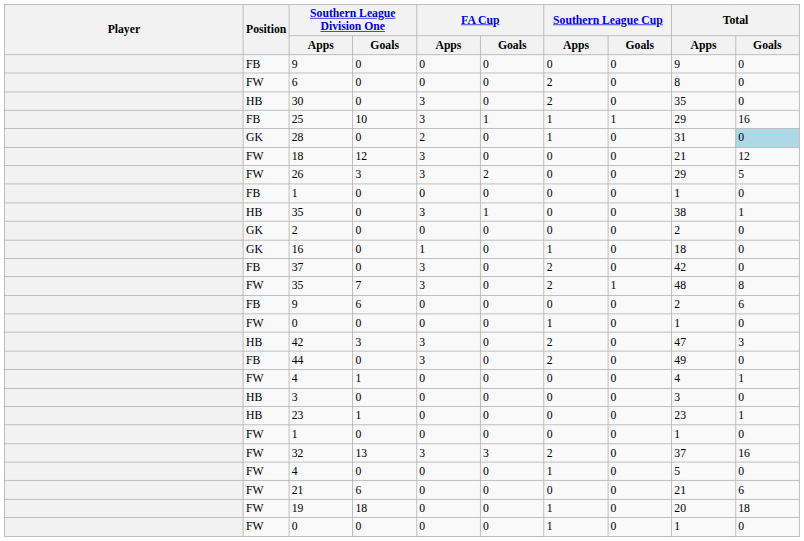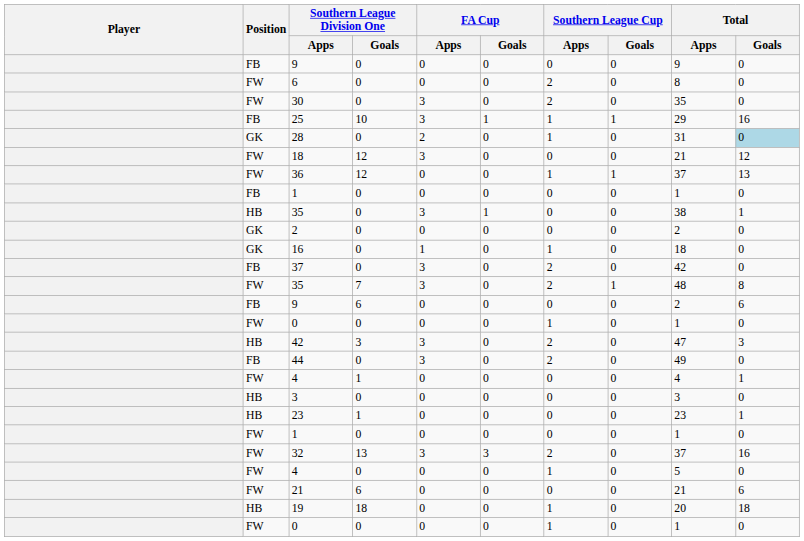 <table class="wikitable plainrowheaders sortable">
 <tr>
 <th rowspan=2 style="width:20em"scope=col>Player</th>
 <th rowspan=2>Position</th>
 <th colspan=2 style="width:10em"scope=col><a href='#'>Southern League<br>Division One</a></th>
 <th colspan=2 style="width:10em"scope=col><a href='#'>FA Cup</a></th>
 <th colspan=2 style="width:10em"scope=col><a href='#'>Southern League Cup</a></th>
 <th colspan=2 style="width:10em"scope=col>Total</th>
 </tr>
 <tr>
 <th style="width:5em">Apps</th>
 <th style="width:5em">Goals</th>
 <th style="width:5em">Apps</th>
 <th style="width:5em">Goals</th>
 <th style="width:5em">Apps</th>
 <th style="width:5em">Goals</th>
 <th style="width:5em">Apps</th>
 <th style="width:5em">Goals</th>
 </tr>
 <tr>
 <th scope=row></th>
 <td>FB</td>
 <td>9</td>
 <td>0</td>
 <td>0</td>
 <td>0</td>
 <td>0</td>
 <td>0</td>
 <td>9</td>
 <td>0</td>
 </tr>
 <tr>
 <th scope=row></th>
 <td>FW</td>
 <td>6</td>
 <td>0</td>
 <td>0</td>
 <td>0</td>
 <td>2</td>
 <td>0</td>
 <td>8</td>
 <td>0</td>
 </tr>
 <tr>
 <th scope=row></th>
-<td>HB</td>
+<td>FW</td>
 <td>30</td>
 <td>0</td>
 <td>3</td>
 <td>0</td>
 <td>2</td>
 <td>0</td>
 <td>35</td>
 <td>0</td>
 </tr>
 <tr>
 <th scope=row></th>
 <td>FB</td>
 <td>25</td>
 <td>10</td>
 <td>3</td>
 <td>1</td>
 <td>1</td>
 <td>1</td>
 <td>29</td>
 <td>16</td>
 </tr>
 <tr>
 <th scope=row></th>
 <td>GK</td>
 <td>28</td>
 <td>0</td>
 <td>2</td>
 <td>0</td>
 <td>1</td>
 <td>0</td>
 <td>31</td>
 <td style="background: lightblue;">0</td>
 </tr>
 <tr>
 <th scope=row></th>
 <td>FW</td>
 <td>18</td>
 <td>12</td>
 <td>3</td>
 <td>0</td>
 <td>0</td>
 <td>0</td>
 <td>21</td>
 <td>12</td>
 </tr>
 <tr>
 <th scope=row></th>
 <td>FW</td>
-<td>26</td>
-<td>3</td>
-<td>3</td>
-<td>2</td>
+<td>36</td>
+<td>12</td>
 <td>0</td>
 <td>0</td>
-<td>29</td>
-<td>5</td>
+<td>1</td>
+<td>1</td>
+<td>37</td>
+<td>13</td>
 </tr>
 <tr>
 <th scope=row></th>
 <td>FB</td>
 <td>1</td>
 <td>0</td>
 <td>0</td>
 <td>0</td>
 <td>0</td>
 <td>0</td>
 <td>1</td>
 <td>0</td>
 </tr>
 <tr>
 <th scope=row></th>
 <td>HB</td>
 <td>35</td>
 <td>0</td>
 <td>3</td>
 <td>1</td>
 <td>0</td>
 <td>0</td>
 <td>38</td>
 <td>1</td>
 </tr>
 <tr>
 <th scope=row></th>
 <td>GK</td>
 <td>2</td>
 <td>0</td>
 <td>0</td>
 <td>0</td>
 <td>0</td>
 <td>0</td>
 <td>2</td>
 <td>0</td>
 </tr>
 <tr>
 <th scope=row></th>
 <td>GK</td>
 <td>16</td>
 <td>0</td>
 <td>1</td>
 <td>0</td>
 <td>1</td>
 <td>0</td>
 <td>18</td>
 <td>0</td>
 </tr>
 <tr>
 <th scope=row></th>
 <td>FB</td>
 <td>37</td>
 <td>0</td>
 <td>3</td>
 <td>0</td>
 <td>2</td>
 <td>0</td>
 <td>42</td>
 <td>0</td>
 </tr>
 <tr>
 <th scope=row></th>
 <td>FW</td>
 <td>35</td>
 <td>7</td>
 <td>3</td>
 <td>0</td>
 <td>2</td>
 <td>1</td>
 <td>48</td>
 <td>8</td>
 </tr>
 <tr>
 <th scope=row></th>
 <td>FB</td>
 <td>9</td>
 <td>6</td>
 <td>0</td>
 <td>0</td>
 <td>0</td>
 <td>0</td>
 <td>2</td>
 <td>6</td>
 </tr>
 <tr>
 <th scope=row></th>
 <td>FW</td>
 <td>0</td>
 <td>0</td>
 <td>0</td>
 <td>0</td>
 <td>1</td>
 <td>0</td>
 <td>1</td>
 <td>0</td>
 </tr>
 <tr>
 <th scope=row></th>
 <td>HB</td>
 <td>42</td>
 <td>3</td>
 <td>3</td>
 <td>0</td>
 <td>2</td>
 <td>0</td>
 <td>47</td>
 <td>3</td>
 </tr>
 <tr>
 <th scope=row></th>
 <td>FB</td>
 <td>44</td>
 <td>0</td>
 <td>3</td>
 <td>0</td>
 <td>2</td>
 <td>0</td>
 <td>49</td>
 <td>0</td>
 </tr>
 <tr>
 <th scope=row></th>
 <td>FW</td>
 <td>4</td>
 <td>1</td>
 <td>0</td>
 <td>0</td>
 <td>0</td>
 <td>0</td>
 <td>4</td>
 <td>1</td>
 </tr>
 <tr>
 <th scope=row></th>
 <td>HB</td>
 <td>3</td>
 <td>0</td>
 <td>0</td>
 <td>0</td>
 <td>0</td>
 <td>0</td>
 <td>3</td>
 <td>0</td>
 </tr>
 <tr>
 <th scope=row></th>
 <td>HB</td>
 <td>23</td>
 <td>1</td>
 <td>0</td>
 <td>0</td>
 <td>0</td>
 <td>0</td>
 <td>23</td>
 <td>1</td>
 </tr>
 <tr>
 <th scope=row></th>
 <td>FW</td>
 <td>1</td>
 <td>0</td>
 <td>0</td>
 <td>0</td>
 <td>0</td>
 <td>0</td>
 <td>1</td>
 <td>0</td>
 </tr>
 <tr>
 <th scope=row></th>
 <td>FW</td>
 <td>32</td>
 <td>13</td>
 <td>3</td>
 <td>3</td>
 <td>2</td>
 <td>0</td>
 <td>37</td>
 <td>16</td>
 </tr>
 <tr>
 <th scope=row></th>
 <td>FW</td>
 <td>4</td>
 <td>0</td>
 <td>0</td>
 <td>0</td>
 <td>1</td>
 <td>0</td>
 <td>5</td>
 <td>0</td>
 </tr>
 <tr>
 <th scope=row></th>
 <td>FW</td>
 <td>21</td>
 <td>6</td>
 <td>0</td>
 <td>0</td>
 <td>0</td>
 <td>0</td>
 <td>21</td>
 <td>6</td>
 </tr>
 <tr>
 <th scope=row></th>
-<td>FW</td>
+<td>HB</td>
 <td>19</td>
 <td>18</td>
 <td>0</td>
 <td>0</td>
 <td>1</td>
 <td>0</td>
 <td>20</td>
 <td>18</td>
 </tr>
 <tr>
 <th scope=row></th>
 <td>FW</td>
 <td>0</td>
 <td>0</td>
 <td>0</td>
 <td>0</td>
 <td>1</td>
 <td>0</td>
 <td>1</td>
 <td>0</td>
 </tr>
 </table>
